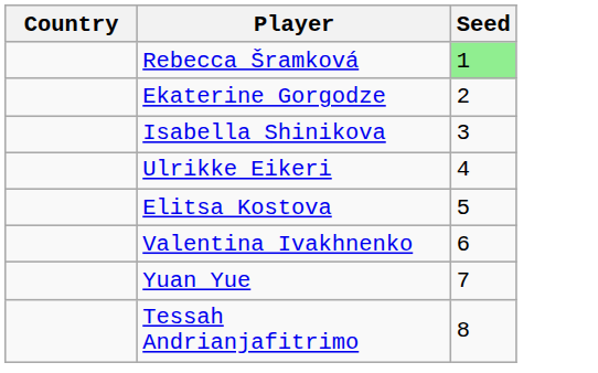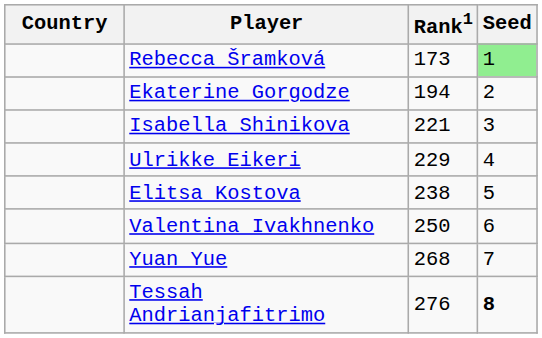 <table class="sortable wikitable">
 <tr>
 <th width="70">Country</th>
 <th width="175">Player</th>
+<th>Rank<sup>1</sup></th>
 <th>Seed</th>
 </tr>
 <tr>
 <td></td>
 <td><a href='#'>Rebecca Šramková</a></td>
+<td>173</td>
 <td style="background: lightgreen;">1</td>
 </tr>
 <tr>
 <td></td>
 <td><a href='#'>Ekaterine Gorgodze</a></td>
+<td>194</td>
 <td>2</td>
 </tr>
 <tr>
 <td></td>
 <td><a href='#'>Isabella Shinikova</a></td>
+<td>221</td>
 <td>3</td>
 </tr>
 <tr>
 <td></td>
 <td><a href='#'>Ulrikke Eikeri</a></td>
+<td>229</td>
 <td>4</td>
 </tr>
 <tr>
 <td></td>
 <td><a href='#'>Elitsa Kostova</a></td>
+<td>238</td>
 <td>5</td>
 </tr>
 <tr>
 <td></td>
 <td><a href='#'>Valentina Ivakhnenko</a></td>
+<td>250</td>
 <td>6</td>
 </tr>
 <tr>
 <td></td>
 <td><a href='#'>Yuan Yue</a></td>
+<td>268</td>
 <td>7</td>
 </tr>
 <tr>
 <td></td>
 <td><a href='#'>Tessah Andrianjafitrimo</a></td>
-<td>8</td>
+<td>276</td>
+<td><strong>8</strong></td>
 </tr>
 </table>
